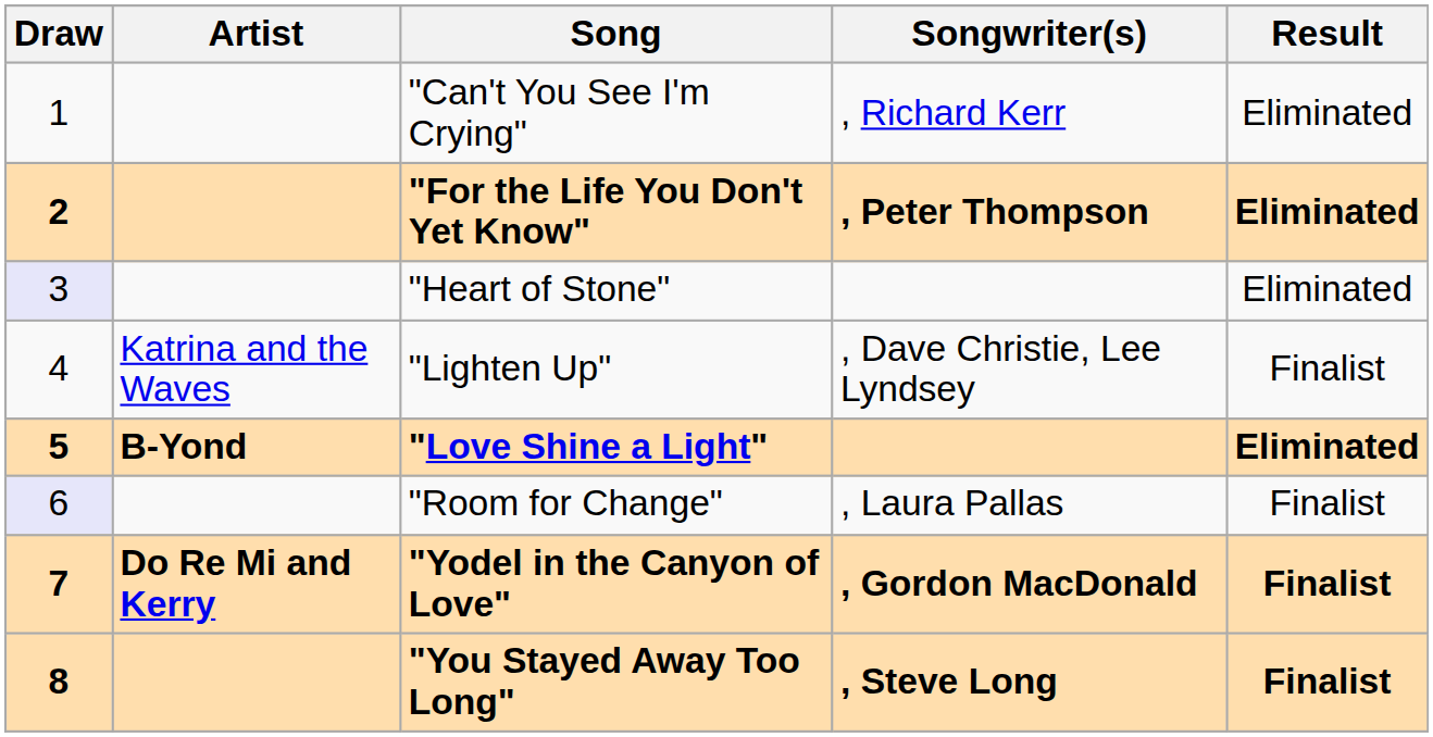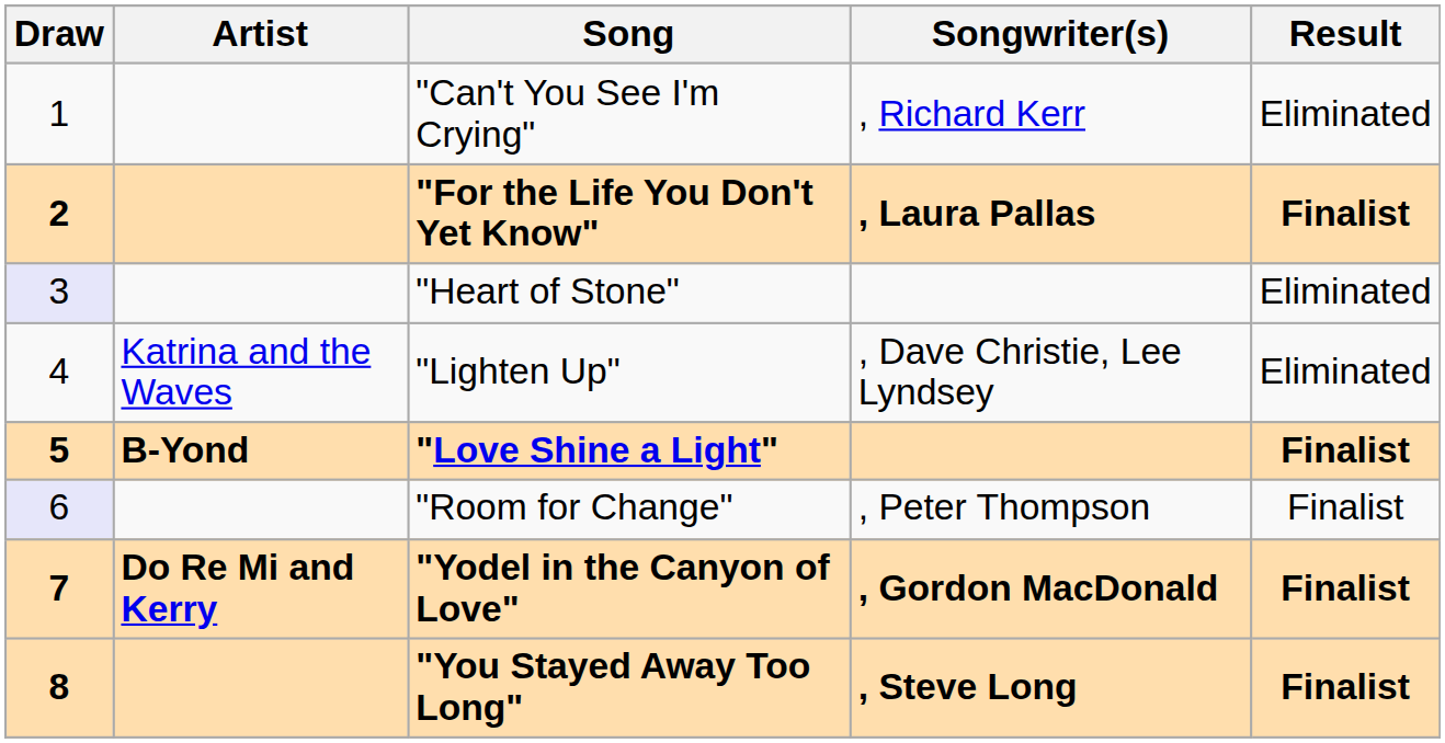 <table class="sortable wikitable" style="margin: 1em auto 1em auto;">
 <tr>
 </tr>
 <tr>
 <th scope="col">Draw</th>
 <th scope="col">Artist</th>
 <th scope="col">Song</th>
 <th scope="col">Songwriter(s)</th>
 <th scope="col">Result</th>
 </tr>
 <tr>
 <td align="center">1</td>
 <td></td>
 <td>"Can't You See I'm Crying"</td>
 <td>, <a href='#'>Richard Kerr</a></td>
 <td align="center">Eliminated</td>
 </tr>
 <tr style="font-weight:bold; background:#FFDEAD;">
 <td align="center">2</td>
 <td></td>
 <td>"For the Life You Don't Yet Know"</td>
-<td>, Peter Thompson</td>
-<td align="center">Eliminated</td>
+<td>, Laura Pallas</td>
+<td align="center">Finalist</td>
 </tr>
 <tr>
 <td align="center" style="background: lavender;">3</td>
 <td></td>
 <td>"Heart of Stone"</td>
 <td></td>
 <td align="center">Eliminated</td>
 </tr>
 <tr>
 <td align="center">4</td>
 <td><a href='#'>Katrina and the Waves</a></td>
 <td>"Lighten Up"</td>
 <td>, Dave Christie, Lee Lyndsey</td>
-<td align="center">Finalist</td>
+<td align="center">Eliminated</td>
 </tr>
 <tr style="font-weight:bold; background:#FFDEAD;">
 <td align="center">5</td>
 <td>B-Yond</td>
 <td>"<a href='#'>Love Shine a Light</a>"</td>
 <td></td>
-<td align="center">Eliminated</td>
+<td align="center">Finalist</td>
 </tr>
 <tr>
 <td align="center" style="background: lavender;">6</td>
 <td></td>
 <td>"Room for Change"</td>
-<td>, Laura Pallas</td>
+<td>, Peter Thompson</td>
 <td align="center">Finalist</td>
 </tr>
 <tr style="font-weight:bold; background:#FFDEAD;">
 <td align="center">7</td>
 <td>Do Re Mi and <a href='#'>Kerry</a></td>
 <td>"Yodel in the Canyon of Love"</td>
 <td>, Gordon MacDonald</td>
 <td align="center">Finalist</td>
 </tr>
 <tr style="font-weight:bold; background:#FFDEAD;">
 <td align="center">8</td>
 <td></td>
 <td>"You Stayed Away Too Long"</td>
 <td>, Steve Long</td>
 <td align="center">Finalist</td>
 </tr>
 </table>
